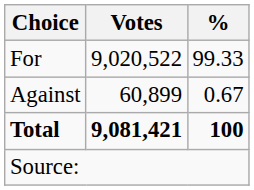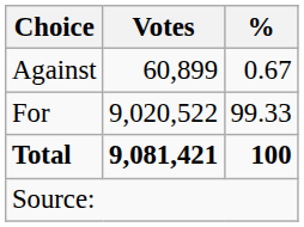 <table class=wikitable style=text-align:right>
 <tr>
 <th>Choice</th>
 <th>Votes</th>
 <th>%</th>
 </tr>
 <tr>
+<td align=left>Against</td>
+<td>60,899</td>
+<td>0.67</td>
+</tr>
+<tr>
 <td align=left>For</td>
 <td>9,020,522</td>
 <td>99.33</td>
-</tr>
-<tr>
-<td align=left>Against</td>
-<td>60,899</td>
-<td>0.67</td>
 </tr>
 <tr>
 <td align=left><strong>Total</strong></td>
 <td><strong>9,081,421</strong></td>
 <td><strong>100</strong></td>
 </tr>
 <tr>
 <td align=left colspan=3>Source: </td>
 </tr>
 </table>
